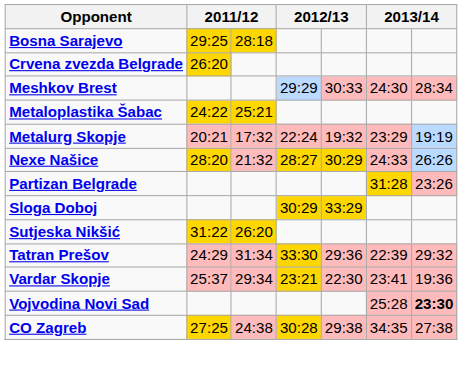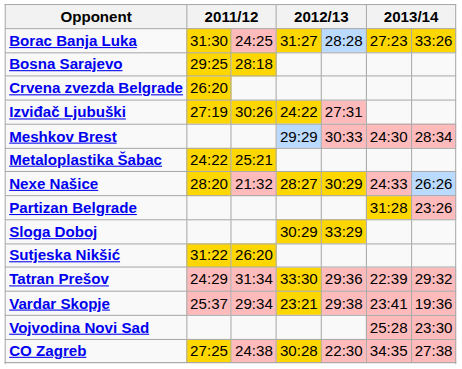 <table class="wikitable " style="text-align:center; font-size:90%; margin-left:1em">
 <tr>
 <th>Opponent</th>
 <th colspan=2>2011/12</th>
 <th colspan=2>2012/13</th>
 <th colspan=2>2013/14</th>
+</tr>
+<tr>
+<td align=left> <strong> <a href='#'>Borac Banja Luka</a> </strong></td>
+<td style="background:gold">31:30</td>
+<td style="background:#ffbbbb;">24:25</td>
+<td style="background:gold">31:27</td>
+<td style="background:#badaff">28:28</td>
+<td style="background:gold">27:23</td>
+<td style="background:gold">33:26</td>
 </tr>
 <tr>
 <td align=left> <strong> <a href='#'>Bosna Sarajevo</a> </strong></td>
 <td style="background:gold">29:25</td>
 <td style="background:gold">28:18</td>
 <td></td>
 <td></td>
 <td></td>
 <td></td>
 </tr>
 <tr>
 <td align=left> <strong> <a href='#'>Crvena zvezda Belgrade</a> </strong></td>
 <td style="background:gold">26:20</td>
 <td></td>
 <td></td>
 <td></td>
 <td></td>
 <td></td>
 </tr>
 <tr>
+<td align=left> <strong> <a href='#'>Izviđač Ljubuški</a> </strong></td>
+<td style="background:gold">27:19</td>
+<td style="background:gold">30:26</td>
+<td style="background:gold">24:22</td>
+<td style="background:#ffbbbb;">27:31</td>
+<td></td>
+<td></td>
+</tr>
+<tr>
 <td align=left> <strong> <a href='#'>Meshkov Brest</a> </strong></td>
 <td></td>
 <td></td>
 <td style="background:#badaff">29:29</td>
 <td style="background:#ffbbbb;">30:33</td>
 <td style="background:#ffbbbb;">24:30</td>
 <td style="background:#ffbbbb;">28:34</td>
 </tr>
 <tr>
 <td align=left> <strong> <a href='#'>Metaloplastika Šabac</a> </strong></td>
 <td style="background:gold">24:22</td>
 <td style="background:gold">25:21</td>
 <td></td>
 <td></td>
 <td></td>
 <td></td>
-</tr>
-<tr>
-<td align=left> <strong> <a href='#'>Metalurg Skopje</a> </strong></td>
-<td style="background:#ffbbbb;">20:21</td>
-<td style="background:#ffbbbb;">17:32</td>
-<td style="background:#ffbbbb;">22:24</td>
-<td style="background:#ffbbbb;">19:32</td>
-<td style="background:#ffbbbb;">23:29</td>
-<td style="background:#badaff">19:19</td>
 </tr>
 <tr>
 <td align=left> <strong> <a href='#'>Nexe Našice</a> </strong></td>
 <td style="background:gold">28:20</td>
 <td style="background:#ffbbbb;">21:32</td>
 <td style="background:gold">28:27</td>
 <td style="background:gold">30:29</td>
 <td style="background:#ffbbbb;">24:33</td>
 <td style="background:#badaff">26:26</td>
 </tr>
 <tr>
 <td align=left> <strong> <a href='#'>Partizan Belgrade</a> </strong></td>
 <td></td>
 <td></td>
 <td></td>
 <td></td>
 <td style="background:gold">31:28</td>
 <td style="background:#ffbbbb;">23:26</td>
 </tr>
 <tr>
 <td align=left> <strong> <a href='#'>Sloga Doboj</a> </strong></td>
 <td></td>
 <td></td>
 <td style="background:gold">30:29</td>
 <td style="background:gold">33:29</td>
 <td></td>
 <td></td>
 </tr>
 <tr>
 <td align=left> <strong> <a href='#'>Sutjeska Nikšić</a> </strong></td>
 <td style="background:gold">31:22</td>
 <td style="background:gold">26:20</td>
 <td></td>
 <td></td>
 <td></td>
 <td></td>
 </tr>
 <tr>
 <td align=left> <strong> <a href='#'>Tatran Prešov</a> </strong></td>
 <td style="background:#ffbbbb;">24:29</td>
 <td style="background:#ffbbbb;">31:34</td>
 <td style="background:gold">33:30</td>
 <td style="background:#ffbbbb;">29:36</td>
 <td style="background:#ffbbbb;">22:39</td>
 <td style="background:#ffbbbb;">29:32</td>
 </tr>
 <tr>
 <td align=left> <strong> <a href='#'>Vardar Skopje</a> </strong></td>
 <td style="background:#ffbbbb;">25:37</td>
 <td style="background:#ffbbbb;">29:34</td>
 <td style="background:gold">23:21</td>
-<td style="background:#ffbbbb;">22:30</td>
+<td style="background:#ffbbbb;">29:38</td>
 <td style="background:#ffbbbb;">23:41</td>
 <td style="background:#ffbbbb;">19:36</td>
 </tr>
 <tr>
 <td align=left> <strong> <a href='#'>Vojvodina Novi Sad</a> </strong></td>
 <td></td>
 <td></td>
 <td></td>
 <td></td>
 <td style="background:#ffbbbb;">25:28</td>
-<td style="background:#ffbbbb;"><strong>23:30</strong></td>
+<td style="background:#ffbbbb;">23:30</td>
 </tr>
 <tr>
 <td align=left> <strong> <a href='#'>CO Zagreb</a> </strong></td>
 <td style="background:gold">27:25</td>
 <td style="background:#ffbbbb;">24:38</td>
 <td style="background:gold">30:28</td>
-<td style="background:#ffbbbb;">29:38</td>
+<td style="background:#ffbbbb;">22:30</td>
 <td style="background:#ffbbbb;">34:35</td>
 <td style="background:#ffbbbb;">27:38</td>
 </tr>
 <tr>
 </tr>
 <tr class="sortbottom">
 </tr>
 </table>
